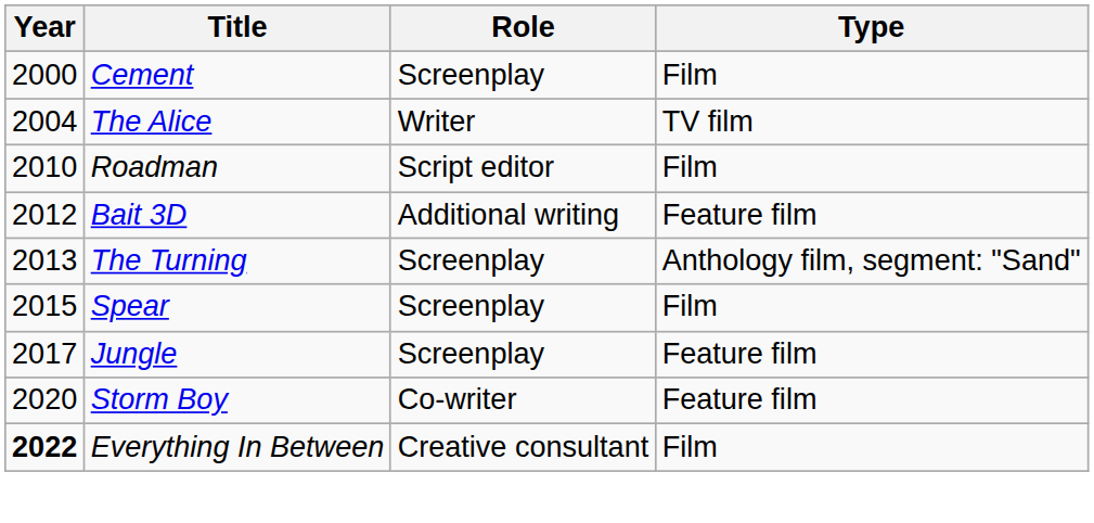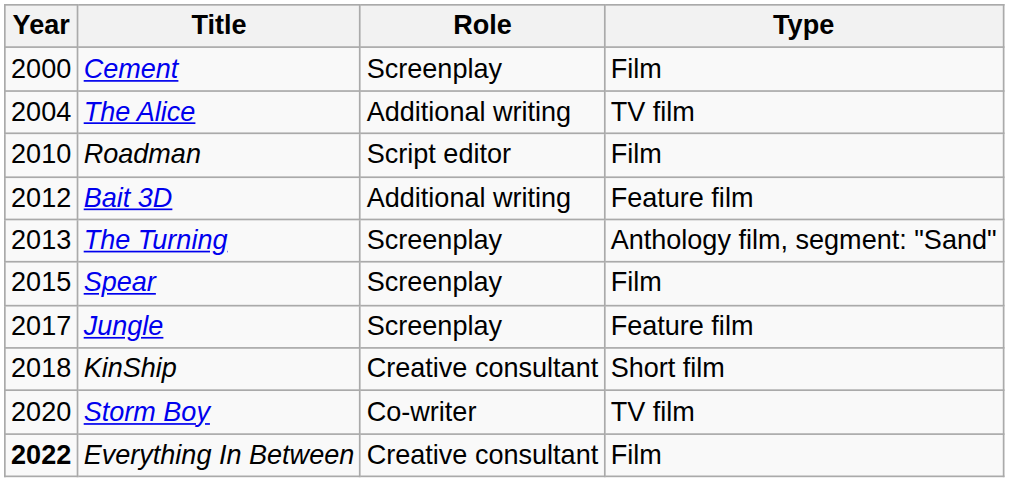 <table class="wikitable">
 <tr>
 <th>Year</th>
 <th>Title</th>
 <th>Role</th>
 <th>Type</th>
 </tr>
 <tr>
 <td>2000</td>
 <td><em><a href='#'>Cement</a></em></td>
 <td>Screenplay</td>
 <td>Film</td>
 </tr>
 <tr>
 <td>2004</td>
 <td><em><a href='#'>The Alice</a></em></td>
-<td>Writer</td>
+<td>Additional writing</td>
 <td>TV film</td>
 </tr>
 <tr>
 <td>2010</td>
 <td><em>Roadman</em></td>
 <td>Script editor</td>
 <td>Film</td>
 </tr>
 <tr>
 <td>2012</td>
 <td><em><a href='#'>Bait 3D</a></em></td>
 <td>Additional writing</td>
 <td>Feature film</td>
 </tr>
 <tr>
 <td>2013</td>
 <td><em><a href='#'>The Turning</a></em></td>
 <td>Screenplay</td>
 <td>Anthology film, segment: "Sand"</td>
 </tr>
 <tr>
 <td>2015</td>
 <td><em><a href='#'>Spear</a></em></td>
 <td>Screenplay</td>
 <td>Film</td>
 </tr>
 <tr>
 <td>2017</td>
 <td><em><a href='#'>Jungle</a></em></td>
 <td>Screenplay</td>
 <td>Feature film</td>
 </tr>
 <tr>
+<td>2018</td>
+<td><em>KinShip</em></td>
+<td>Creative consultant</td>
+<td>Short film</td>
+</tr>
+<tr>
 <td>2020</td>
 <td><em><a href='#'>Storm Boy</a></em></td>
 <td>Co-writer</td>
-<td>Feature film</td>
+<td>TV film</td>
 </tr>
 <tr>
 <td><strong>2022</strong></td>
 <td><em>Everything In Between</em></td>
 <td>Creative consultant</td>
 <td>Film</td>
 </tr>
 </table>
